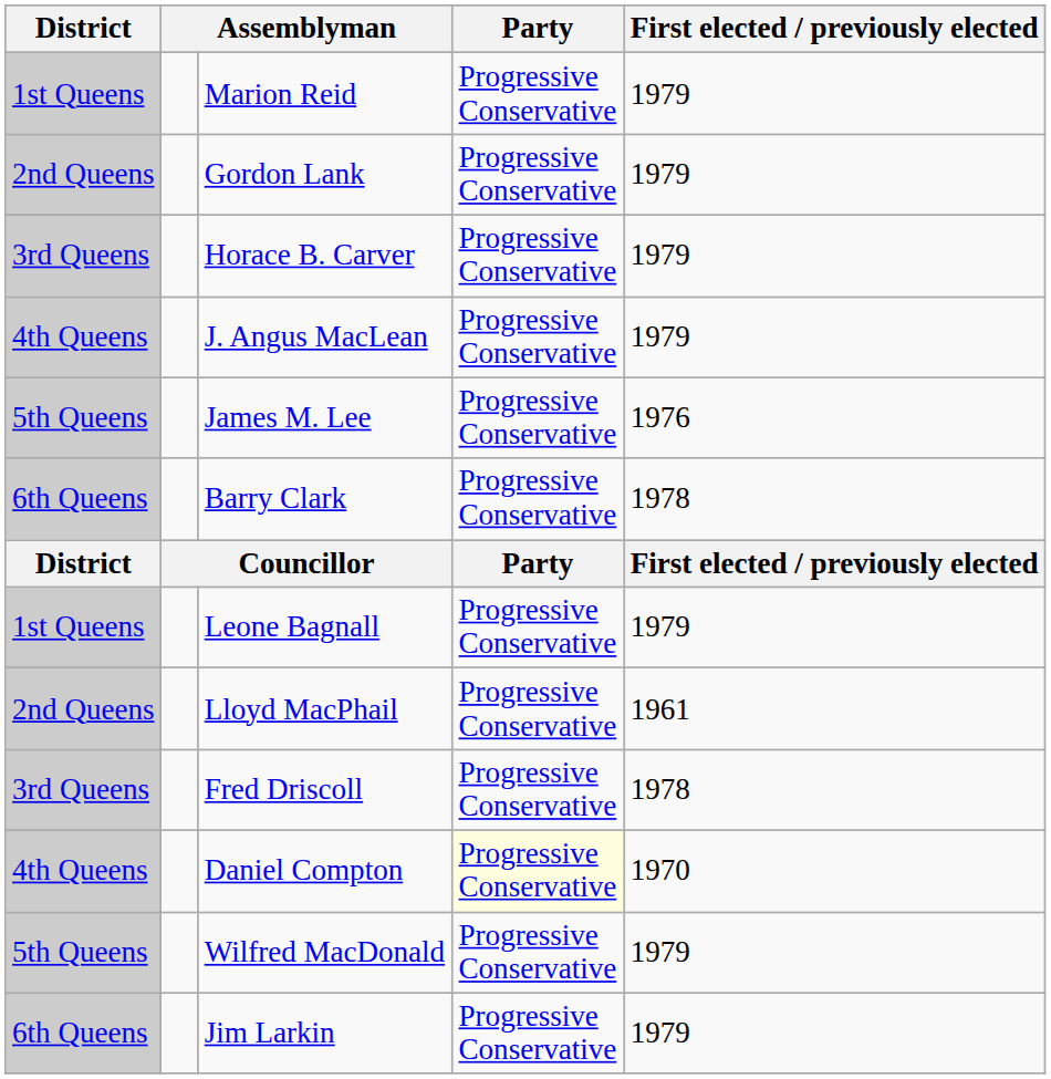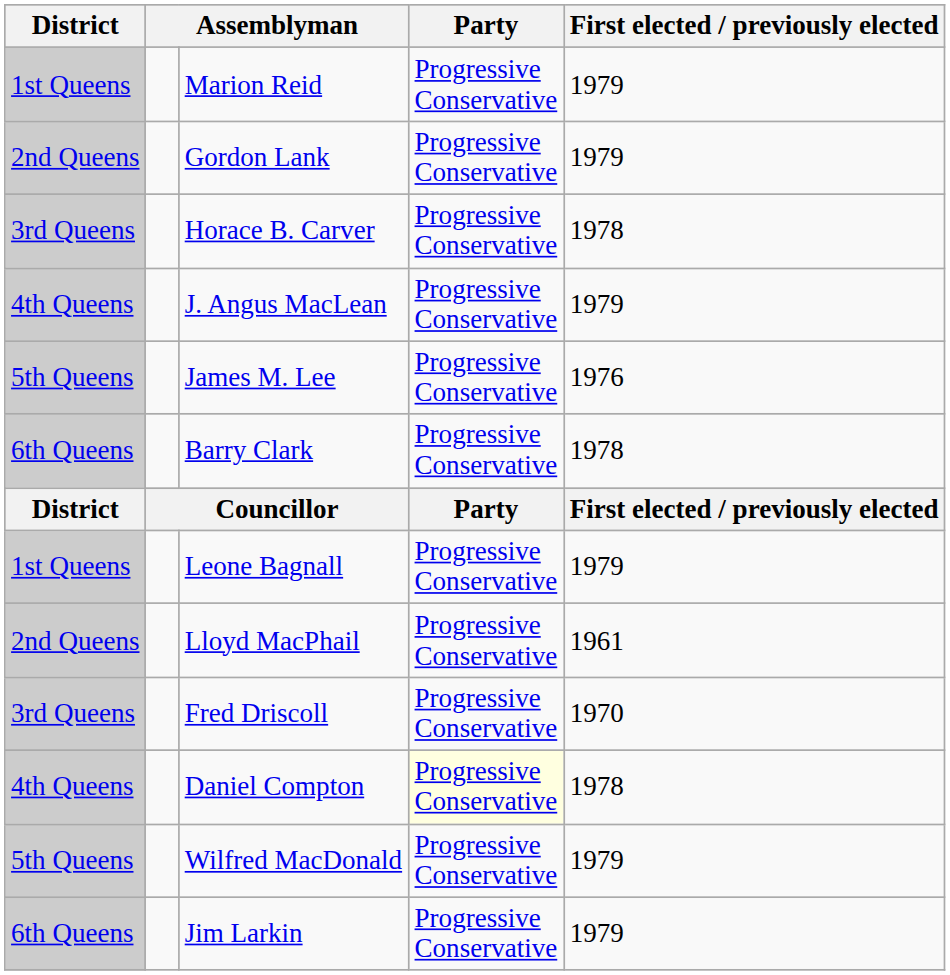 <table class="wikitable sortable">
 <tr>
 <th>District</th>
 <th colspan="2">Assemblyman</th>
 <th>Party</th>
 <th>First elected / previously elected</th>
 </tr>
 <tr>
 <td bgcolor="CCCCCC"><a href='#'>1st Queens</a></td>
 <td>   </td>
 <td><a href='#'>Marion Reid</a></td>
 <td><a href='#'>Progressive <br> Conservative</a></td>
 <td>1979</td>
 </tr>
 <tr>
 <td bgcolor="CCCCCC"><a href='#'>2nd Queens</a></td>
 <td>   </td>
 <td><a href='#'>Gordon Lank</a></td>
 <td><a href='#'>Progressive <br> Conservative</a></td>
 <td>1979</td>
 </tr>
 <tr>
 <td bgcolor="CCCCCC"><a href='#'>3rd Queens</a></td>
 <td>   </td>
 <td><a href='#'>Horace B. Carver</a></td>
 <td><a href='#'>Progressive <br> Conservative</a></td>
-<td>1979</td>
+<td>1978</td>
 </tr>
 <tr>
 <td bgcolor="CCCCCC"><a href='#'>4th Queens</a></td>
 <td>   </td>
 <td><a href='#'>J. Angus MacLean</a></td>
 <td><a href='#'>Progressive <br> Conservative</a></td>
 <td>1979</td>
 </tr>
 <tr>
 <td bgcolor="CCCCCC"><a href='#'>5th Queens</a></td>
 <td>   </td>
 <td><a href='#'>James M. Lee</a></td>
 <td><a href='#'>Progressive <br> Conservative</a></td>
 <td>1976</td>
 </tr>
 <tr>
 <td bgcolor="CCCCCC"><a href='#'>6th Queens</a></td>
 <td>   </td>
 <td><a href='#'>Barry Clark</a></td>
 <td><a href='#'>Progressive <br> Conservative</a></td>
 <td>1978</td>
 </tr>
 <tr>
 <th>District</th>
 <th colspan="2">Councillor</th>
 <th>Party</th>
 <th>First elected / previously elected</th>
 </tr>
 <tr>
 <td bgcolor="CCCCCC"><a href='#'>1st Queens</a></td>
 <td>   </td>
 <td><a href='#'>Leone Bagnall</a></td>
 <td><a href='#'>Progressive <br> Conservative</a></td>
 <td>1979</td>
 </tr>
 <tr>
 <td bgcolor="CCCCCC"><a href='#'>2nd Queens</a></td>
 <td>   </td>
 <td><a href='#'>Lloyd MacPhail</a></td>
 <td><a href='#'>Progressive <br> Conservative</a></td>
 <td>1961</td>
 </tr>
 <tr>
 <td bgcolor="CCCCCC"><a href='#'>3rd Queens</a></td>
 <td>   </td>
 <td><a href='#'>Fred Driscoll</a></td>
 <td><a href='#'>Progressive <br> Conservative</a></td>
-<td>1978</td>
+<td>1970</td>
 </tr>
 <tr>
 <td bgcolor="CCCCCC"><a href='#'>4th Queens</a></td>
 <td>   </td>
 <td><a href='#'>Daniel Compton</a></td>
 <td style="background: lightyellow;"><a href='#'>Progressive <br> Conservative</a></td>
-<td>1970</td>
+<td>1978</td>
 </tr>
 <tr>
 <td bgcolor="CCCCCC"><a href='#'>5th Queens</a></td>
 <td>   </td>
 <td><a href='#'>Wilfred MacDonald</a></td>
 <td><a href='#'>Progressive <br> Conservative</a></td>
 <td>1979</td>
 </tr>
 <tr>
 <td bgcolor="CCCCCC"><a href='#'>6th Queens</a></td>
 <td>   </td>
 <td><a href='#'>Jim Larkin</a></td>
 <td><a href='#'>Progressive <br> Conservative</a></td>
 <td>1979</td>
 </tr>
 </table>
